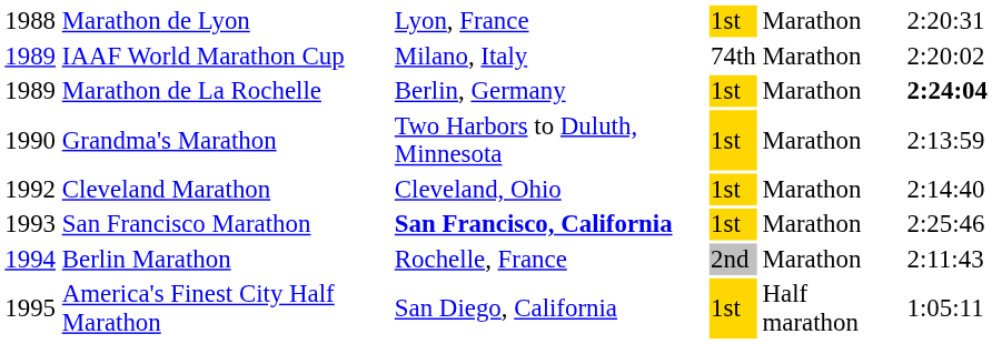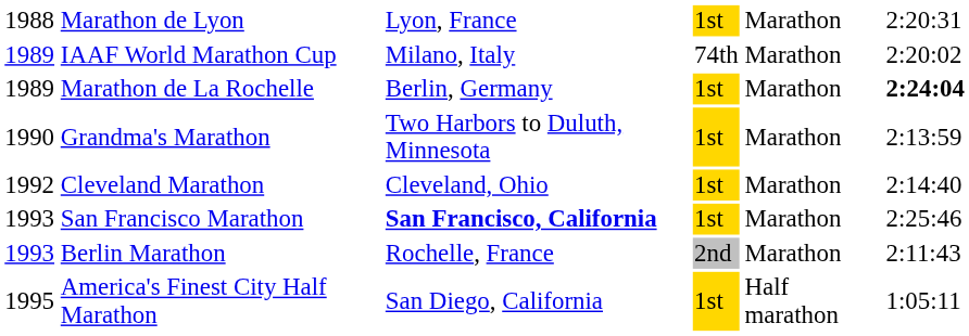 <table>
 <tr>
 <td>1988</td>
 <td><a href='#'>Marathon de Lyon</a></td>
 <td><a href='#'>Lyon</a>, <a href='#'>France</a></td>
 <td bgcolor="gold">1st</td>
 <td>Marathon</td>
 <td>2:20:31</td>
 </tr>
 <tr>
 <td><a href='#'>1989</a></td>
 <td><a href='#'>IAAF World Marathon Cup</a></td>
 <td><a href='#'>Milano</a>, <a href='#'>Italy</a></td>
 <td>74th</td>
 <td>Marathon</td>
 <td>2:20:02</td>
 </tr>
 <tr>
 <td>1989</td>
 <td><a href='#'>Marathon de La Rochelle</a></td>
 <td><a href='#'>Berlin</a>, <a href='#'>Germany</a></td>
 <td bgcolor="gold">1st</td>
 <td>Marathon</td>
 <td><strong>2:24:04</strong></td>
 </tr>
 <tr>
 <td>1990</td>
 <td><a href='#'>Grandma's Marathon</a></td>
 <td><a href='#'>Two Harbors</a> to <a href='#'>Duluth, Minnesota</a></td>
 <td bgcolor="gold">1st</td>
 <td>Marathon</td>
 <td>2:13:59</td>
 </tr>
 <tr>
 <td>1992</td>
 <td><a href='#'>Cleveland Marathon</a></td>
 <td><a href='#'>Cleveland, Ohio</a></td>
 <td bgcolor="gold">1st</td>
 <td>Marathon</td>
 <td>2:14:40</td>
 </tr>
 <tr>
 <td>1993</td>
 <td><a href='#'>San Francisco Marathon</a></td>
 <td><strong><a href='#'>San Francisco, California</a></strong></td>
 <td bgcolor="gold">1st</td>
 <td>Marathon</td>
 <td>2:25:46</td>
 </tr>
 <tr>
-<td><a href='#'>1994</a></td>
+<td><a href='#'>1993</a></td>
 <td><a href='#'>Berlin Marathon</a></td>
 <td><a href='#'>Rochelle</a>, <a href='#'>France</a></td>
 <td bgcolor="silver">2nd</td>
 <td>Marathon</td>
 <td>2:11:43</td>
 </tr>
 <tr>
 <td>1995</td>
 <td><a href='#'>America's Finest City Half Marathon</a></td>
 <td><a href='#'>San Diego</a>, <a href='#'>California</a></td>
 <td bgcolor="gold">1st</td>
 <td>Half marathon</td>
 <td>1:05:11</td>
 </tr>
 <tr>
 </tr>
 </table>
